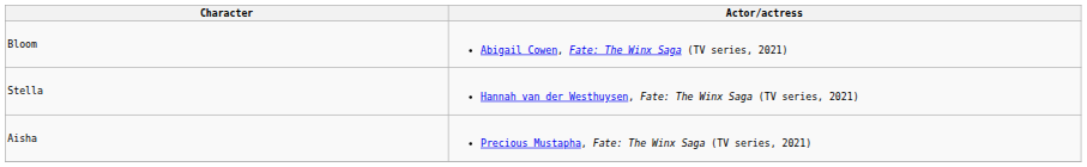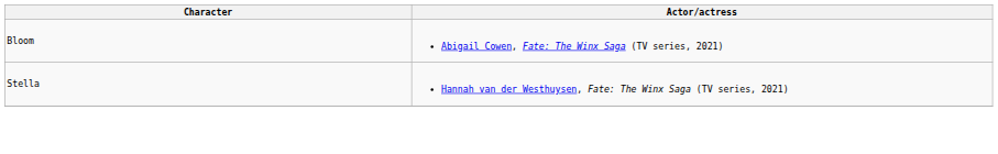 <table style="width:90%;" class="wikitable">
 <tr>
 <th style="width:35%;">Character</th>
 <th style="width:50%;">Actor/actress</th>
 </tr>
 <tr>
 <td>Bloom</td>
 <td><br><ul><li><a href='#'>Abigail Cowen</a>, <em><a href='#'>Fate: The Winx Saga</a></em> (TV series, 2021)</li></ul></td>
 </tr>
 <tr>
 <td>Stella</td>
 <td><br><ul><li><a href='#'>Hannah van der Westhuysen</a>, <em>Fate: The Winx Saga</em> (TV series, 2021)</li></ul></td>
 </tr>
-<tr>
-<td>Aisha</td>
-<td><br><ul><li><a href='#'>Precious Mustapha</a>, <em>Fate: The Winx Saga</em> (TV series, 2021)</li></ul></td>
-</tr>
 <tr |}>
 </tr>
 </table>
